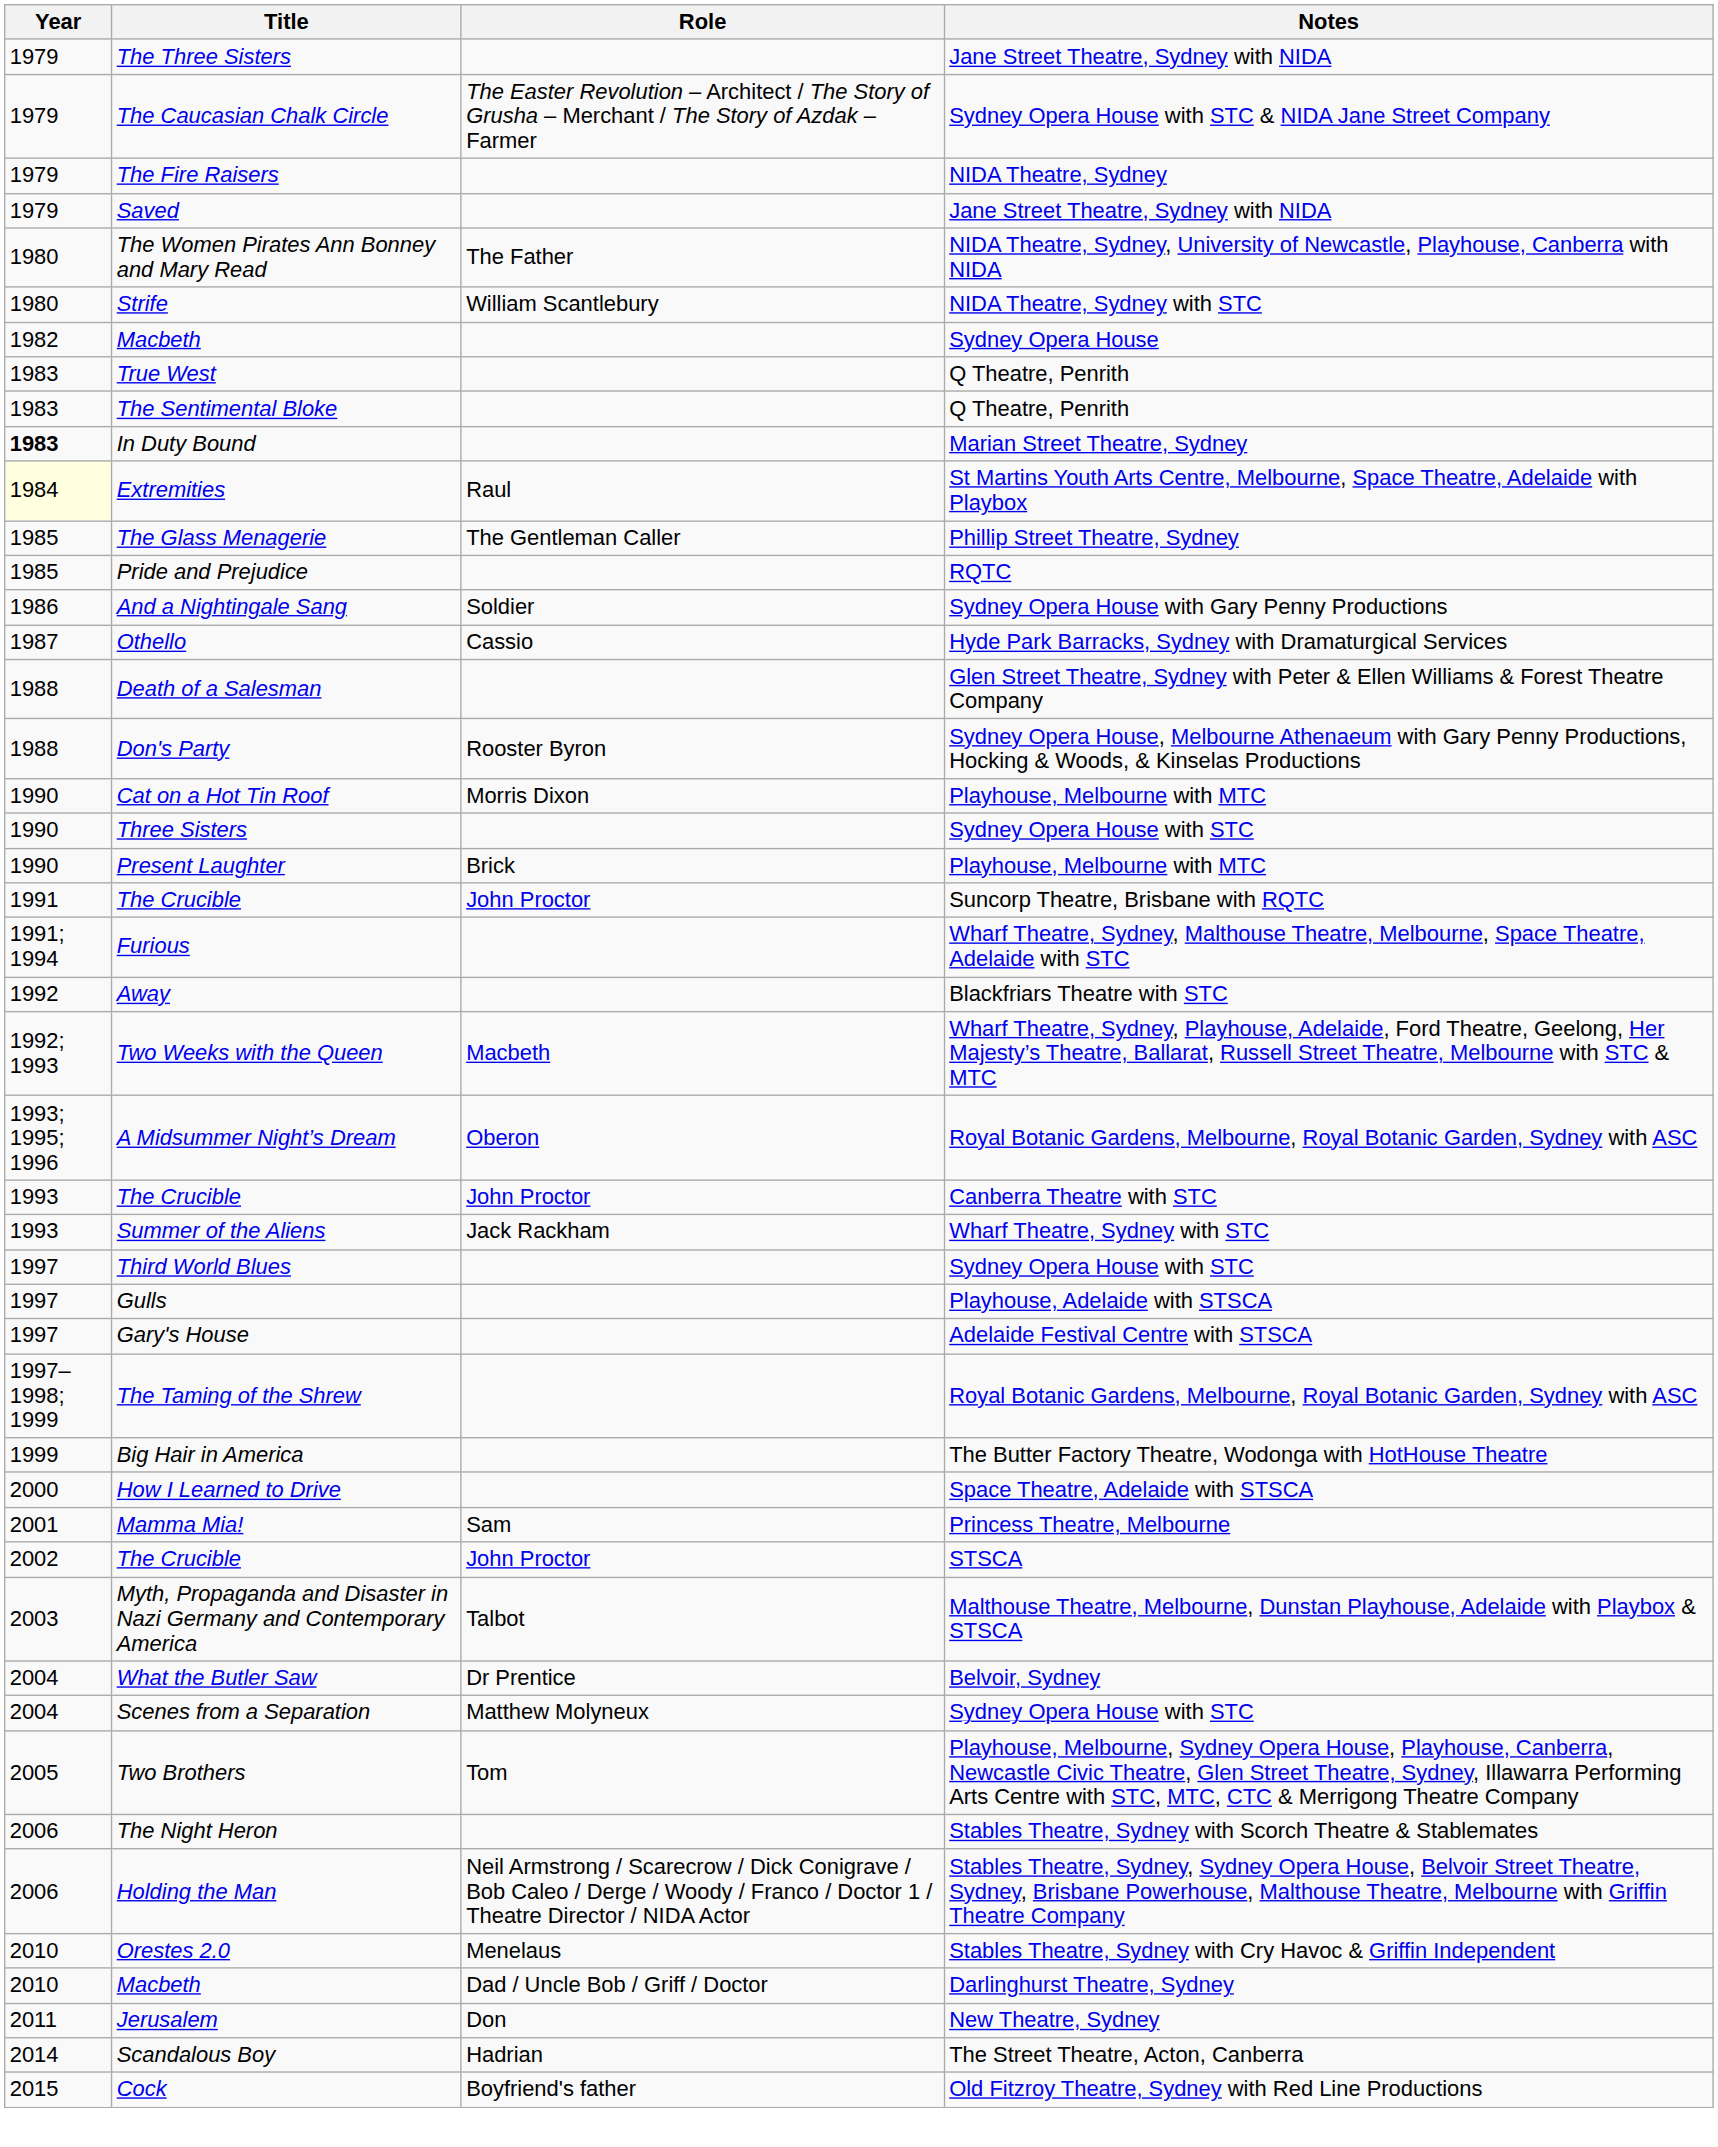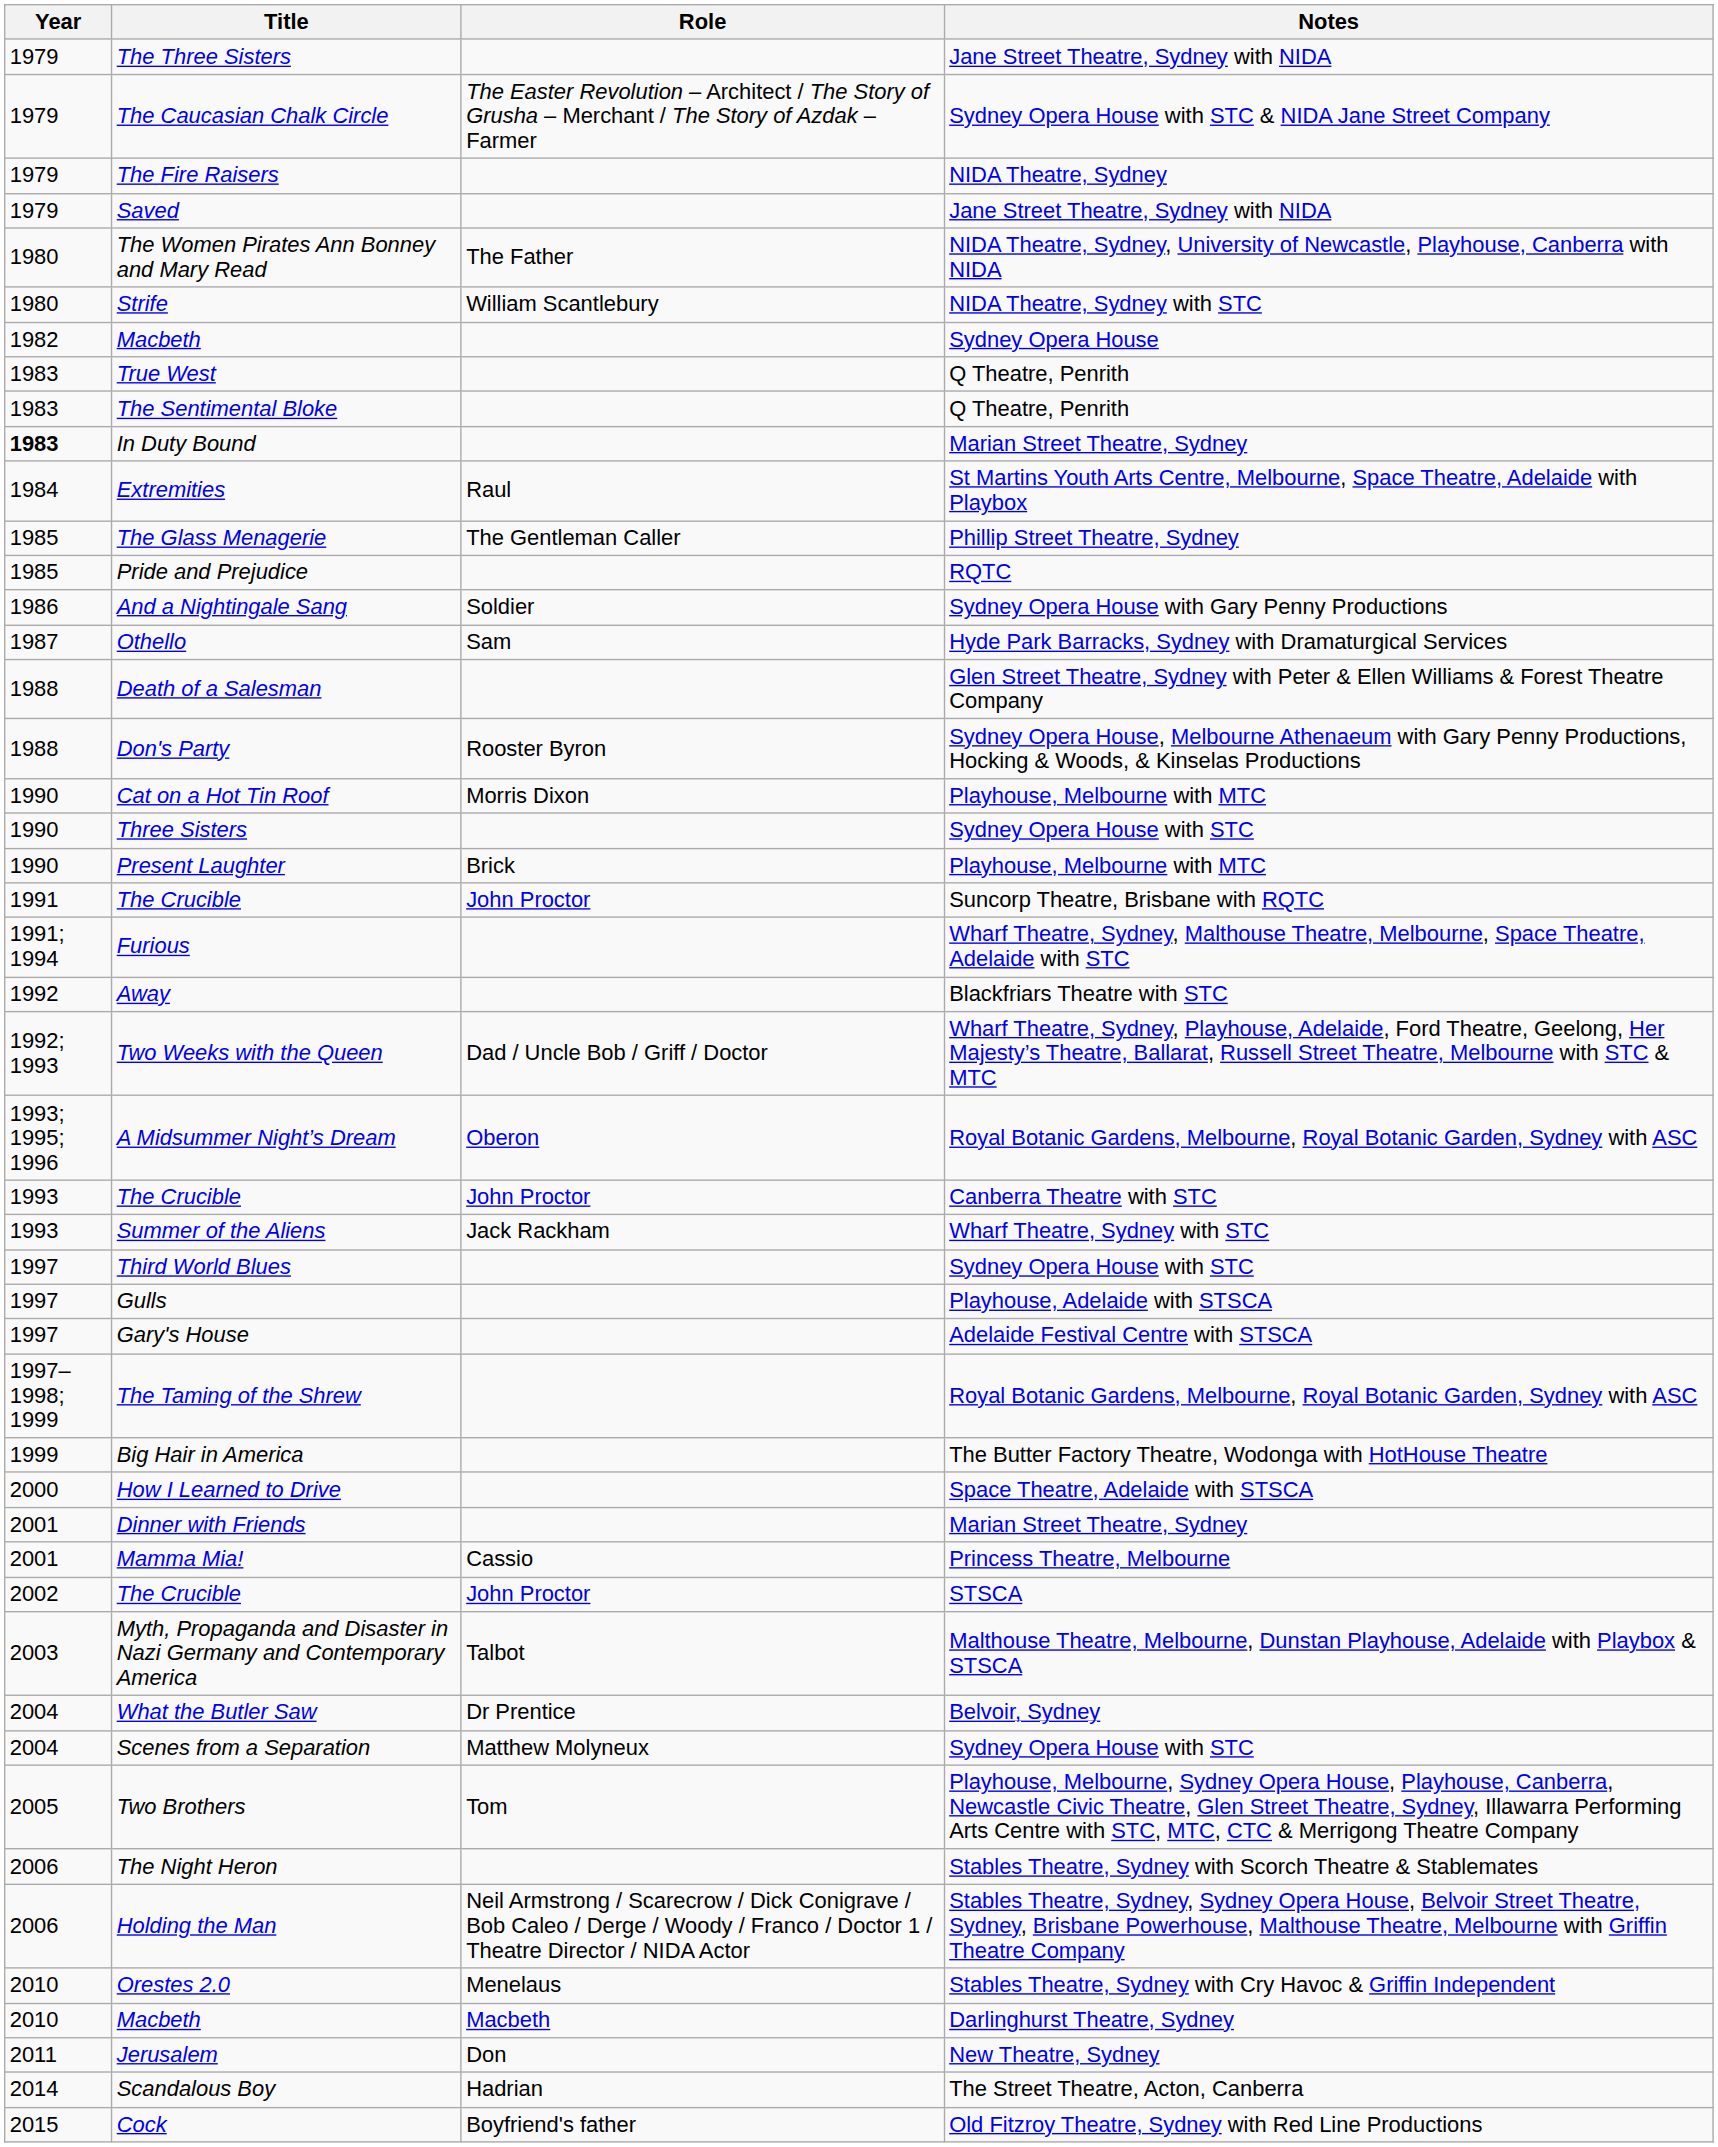 <table class=wikitable>
 <tr>
 <th>Year</th>
 <th>Title</th>
 <th>Role</th>
 <th>Notes</th>
 </tr>
 <tr>
 <td>1979</td>
 <td><em><a href='#'>The Three Sisters</a></em></td>
 <td></td>
 <td><a href='#'>Jane Street Theatre, Sydney</a> with <a href='#'>NIDA</a></td>
 </tr>
 <tr>
 <td>1979</td>
 <td><em><a href='#'>The Caucasian Chalk Circle</a></em></td>
 <td><em>The Easter Revolution</em> – Architect / <em>The Story of Grusha</em> – Merchant / <em>The Story of Azdak</em> – Farmer</td>
 <td><a href='#'>Sydney Opera House</a> with <a href='#'>STC</a> & <a href='#'>NIDA Jane Street Company</a></td>
 </tr>
 <tr>
 <td>1979</td>
 <td><em><a href='#'>The Fire Raisers</a></em></td>
 <td></td>
 <td><a href='#'>NIDA Theatre, Sydney</a></td>
 </tr>
 <tr>
 <td>1979</td>
 <td><em><a href='#'>Saved</a></em></td>
 <td></td>
 <td><a href='#'>Jane Street Theatre, Sydney</a> with <a href='#'>NIDA</a></td>
 </tr>
 <tr>
 <td>1980</td>
 <td><em>The Women Pirates Ann Bonney and Mary Read</em></td>
 <td>The Father</td>
 <td><a href='#'>NIDA Theatre, Sydney</a>, <a href='#'>University of Newcastle</a>, <a href='#'>Playhouse, Canberra</a> with <a href='#'>NIDA</a></td>
 </tr>
 <tr>
 <td>1980</td>
 <td><em><a href='#'>Strife</a></em></td>
 <td>William Scantlebury</td>
 <td><a href='#'>NIDA Theatre, Sydney</a> with <a href='#'>STC</a></td>
 </tr>
 <tr>
 <td>1982</td>
 <td><em><a href='#'>Macbeth</a></em></td>
 <td></td>
 <td><a href='#'>Sydney Opera House</a></td>
 </tr>
 <tr>
 <td>1983</td>
 <td><em><a href='#'>True West</a></em></td>
 <td></td>
 <td>Q Theatre, Penrith</td>
 </tr>
 <tr>
 <td>1983</td>
 <td><em><a href='#'>The Sentimental Bloke</a></em></td>
 <td></td>
 <td>Q Theatre, Penrith</td>
 </tr>
 <tr>
 <td><strong>1983</strong></td>
 <td><em>In Duty Bound</em></td>
 <td></td>
 <td><a href='#'>Marian Street Theatre, Sydney</a></td>
 </tr>
 <tr>
-<td style="background: lightyellow;">1984</td>
+<td>1984</td>
 <td><em><a href='#'>Extremities</a></em></td>
 <td>Raul</td>
 <td><a href='#'>St Martins Youth Arts Centre, Melbourne</a>, <a href='#'>Space Theatre, Adelaide</a> with <a href='#'>Playbox</a></td>
 </tr>
 <tr>
 <td>1985</td>
 <td><em><a href='#'>The Glass Menagerie</a></em></td>
 <td>The Gentleman Caller</td>
 <td><a href='#'>Phillip Street Theatre, Sydney</a></td>
 </tr>
 <tr>
 <td>1985</td>
 <td><em>Pride and Prejudice</em></td>
 <td></td>
 <td><a href='#'>RQTC</a></td>
 </tr>
 <tr>
 <td>1986</td>
 <td><em><a href='#'>And a Nightingale Sang</a></em></td>
 <td>Soldier</td>
 <td><a href='#'>Sydney Opera House</a> with Gary Penny Productions</td>
 </tr>
 <tr>
 <td>1987</td>
 <td><em><a href='#'>Othello</a></em></td>
-<td>Cassio</td>
+<td>Sam</td>
 <td><a href='#'>Hyde Park Barracks, Sydney</a> with Dramaturgical Services</td>
 </tr>
 <tr>
 <td>1988</td>
 <td><em><a href='#'>Death of a Salesman</a></em></td>
 <td></td>
 <td><a href='#'>Glen Street Theatre, Sydney</a> with Peter & Ellen Williams & Forest Theatre Company</td>
 </tr>
 <tr>
 <td>1988</td>
 <td><em><a href='#'>Don's Party</a></em></td>
 <td>Rooster Byron</td>
 <td><a href='#'>Sydney Opera House</a>, <a href='#'>Melbourne Athenaeum</a> with Gary Penny Productions, Hocking & Woods, & Kinselas Productions</td>
 </tr>
 <tr>
 <td>1990</td>
 <td><em><a href='#'>Cat on a Hot Tin Roof</a></em></td>
 <td>Morris Dixon</td>
 <td><a href='#'>Playhouse, Melbourne</a> with <a href='#'>MTC</a></td>
 </tr>
 <tr>
 <td>1990</td>
 <td><em><a href='#'>Three Sisters</a></em></td>
 <td></td>
 <td><a href='#'>Sydney Opera House</a> with <a href='#'>STC</a></td>
 </tr>
 <tr>
 <td>1990</td>
 <td><em><a href='#'>Present Laughter</a></em></td>
 <td>Brick</td>
 <td><a href='#'>Playhouse, Melbourne</a> with <a href='#'>MTC</a></td>
 </tr>
 <tr>
 <td>1991</td>
 <td><em><a href='#'>The Crucible</a></em></td>
 <td><a href='#'>John Proctor</a></td>
 <td>Suncorp Theatre, Brisbane with <a href='#'>RQTC</a></td>
 </tr>
 <tr>
 <td>1991; 1994</td>
 <td><em><a href='#'>Furious</a></em></td>
 <td></td>
 <td><a href='#'>Wharf Theatre, Sydney</a>, <a href='#'>Malthouse Theatre, Melbourne</a>, <a href='#'>Space Theatre, Adelaide</a> with <a href='#'>STC</a></td>
 </tr>
 <tr>
 <td>1992</td>
 <td><em><a href='#'>Away</a></em></td>
 <td></td>
 <td>Blackfriars Theatre with <a href='#'>STC</a></td>
 </tr>
 <tr>
 <td>1992; 1993</td>
 <td><em><a href='#'>Two Weeks with the Queen</a></em></td>
-<td><a href='#'>Macbeth</a></td>
+<td>Dad / Uncle Bob / Griff / Doctor</td>
 <td><a href='#'>Wharf Theatre, Sydney</a>, <a href='#'>Playhouse, Adelaide</a>, Ford Theatre, Geelong, <a href='#'>Her Majesty’s Theatre, Ballarat</a>, <a href='#'>Russell Street Theatre, Melbourne</a> with <a href='#'>STC</a> & <a href='#'>MTC</a></td>
 </tr>
 <tr>
 <td>1993; 1995; 1996</td>
 <td><em><a href='#'>A Midsummer Night’s Dream</a></em></td>
 <td><a href='#'>Oberon</a></td>
 <td><a href='#'>Royal Botanic Gardens, Melbourne</a>, <a href='#'>Royal Botanic Garden, Sydney</a> with <a href='#'>ASC</a></td>
 </tr>
 <tr>
 <td>1993</td>
 <td><em><a href='#'>The Crucible</a></em></td>
 <td><a href='#'>John Proctor</a></td>
 <td><a href='#'>Canberra Theatre</a> with <a href='#'>STC</a></td>
 </tr>
 <tr>
 <td>1993</td>
 <td><em><a href='#'>Summer of the Aliens</a></em></td>
 <td>Jack Rackham</td>
 <td><a href='#'>Wharf Theatre, Sydney</a> with <a href='#'>STC</a></td>
 </tr>
 <tr>
 <td>1997</td>
 <td><em><a href='#'>Third World Blues</a></em></td>
 <td></td>
 <td><a href='#'>Sydney Opera House</a> with <a href='#'>STC</a></td>
 </tr>
 <tr>
 <td>1997</td>
 <td><em>Gulls</em></td>
 <td></td>
 <td><a href='#'>Playhouse, Adelaide</a> with <a href='#'>STSCA</a></td>
 </tr>
 <tr>
 <td>1997</td>
 <td><em>Gary's House</em></td>
 <td></td>
 <td><a href='#'>Adelaide Festival Centre</a> with <a href='#'>STSCA</a></td>
 </tr>
 <tr>
 <td>1997–1998; 1999</td>
 <td><em><a href='#'>The Taming of the Shrew</a></em></td>
 <td></td>
 <td><a href='#'>Royal Botanic Gardens, Melbourne</a>, <a href='#'>Royal Botanic Garden, Sydney</a> with <a href='#'>ASC</a></td>
 </tr>
 <tr>
 <td>1999</td>
 <td><em>Big Hair in America</em></td>
 <td></td>
 <td>The Butter Factory Theatre, Wodonga with <a href='#'>HotHouse Theatre</a></td>
 </tr>
 <tr>
 <td>2000</td>
 <td><em><a href='#'>How I Learned to Drive</a></em></td>
 <td></td>
 <td><a href='#'>Space Theatre, Adelaide</a> with <a href='#'>STSCA</a></td>
 </tr>
 <tr>
 <td>2001</td>
+<td><em><a href='#'>Dinner with Friends</a></em></td>
+<td></td>
+<td><a href='#'>Marian Street Theatre, Sydney</a></td>
+</tr>
+<tr>
+<td>2001</td>
 <td><em><a href='#'>Mamma Mia!</a></em></td>
-<td>Sam</td>
+<td>Cassio</td>
 <td><a href='#'>Princess Theatre, Melbourne</a></td>
 </tr>
 <tr>
 <td>2002</td>
 <td><em><a href='#'>The Crucible</a></em></td>
 <td><a href='#'>John Proctor</a></td>
 <td><a href='#'>STSCA</a></td>
 </tr>
 <tr>
 <td>2003</td>
 <td><em>Myth, Propaganda and Disaster in Nazi Germany and Contemporary America</em></td>
 <td>Talbot</td>
 <td><a href='#'>Malthouse Theatre, Melbourne</a>, <a href='#'>Dunstan Playhouse, Adelaide</a> with <a href='#'>Playbox</a> & <a href='#'>STSCA</a></td>
 </tr>
 <tr>
 <td>2004</td>
 <td><em><a href='#'>What the Butler Saw</a></em></td>
 <td>Dr Prentice</td>
 <td><a href='#'>Belvoir, Sydney</a></td>
 </tr>
 <tr>
 <td>2004</td>
 <td><em>Scenes from a Separation</em></td>
 <td>Matthew Molyneux</td>
 <td><a href='#'>Sydney Opera House</a> with <a href='#'>STC</a></td>
 </tr>
 <tr>
 <td>2005</td>
 <td><em>Two Brothers</em></td>
 <td>Tom</td>
 <td><a href='#'>Playhouse, Melbourne</a>, <a href='#'>Sydney Opera House</a>, <a href='#'>Playhouse, Canberra</a>, <a href='#'>Newcastle Civic Theatre</a>, <a href='#'>Glen Street Theatre, Sydney</a>, Illawarra Performing Arts Centre with <a href='#'>STC</a>, <a href='#'>MTC</a>,  <a href='#'>CTC</a> & Merrigong Theatre Company</td>
 </tr>
 <tr>
 <td>2006</td>
 <td><em>The Night Heron</em></td>
 <td></td>
 <td><a href='#'>Stables Theatre, Sydney</a> with Scorch Theatre & Stablemates</td>
 </tr>
 <tr>
 <td>2006</td>
 <td><em><a href='#'>Holding the Man</a></em></td>
 <td>Neil Armstrong / Scarecrow / Dick Conigrave / Bob Caleo / Derge / Woody / Franco / Doctor 1 / Theatre Director / NIDA Actor</td>
 <td><a href='#'>Stables Theatre, Sydney</a>, <a href='#'>Sydney Opera House</a>, <a href='#'>Belvoir Street Theatre, Sydney</a>, <a href='#'>Brisbane Powerhouse</a>, <a href='#'>Malthouse Theatre, Melbourne</a> with <a href='#'>Griffin Theatre Company</a></td>
 </tr>
 <tr>
 <td>2010</td>
 <td><em><a href='#'>Orestes 2.0</a></em></td>
 <td>Menelaus</td>
 <td><a href='#'>Stables Theatre, Sydney</a> with Cry Havoc & <a href='#'>Griffin Independent</a></td>
 </tr>
 <tr>
 <td>2010</td>
 <td><em><a href='#'>Macbeth</a></em></td>
-<td>Dad / Uncle Bob / Griff / Doctor</td>
+<td><a href='#'>Macbeth</a></td>
 <td><a href='#'>Darlinghurst Theatre, Sydney</a></td>
 </tr>
 <tr>
 <td>2011</td>
 <td><em><a href='#'>Jerusalem</a></em></td>
 <td>Don</td>
 <td><a href='#'>New Theatre, Sydney</a></td>
 </tr>
 <tr>
 <td>2014</td>
 <td><em>Scandalous Boy</em></td>
 <td>Hadrian</td>
 <td>The Street Theatre, Acton, Canberra</td>
 </tr>
 <tr>
 <td>2015</td>
 <td><em><a href='#'>Cock</a></em></td>
 <td>Boyfriend's father</td>
 <td><a href='#'>Old Fitzroy Theatre, Sydney</a> with Red Line Productions</td>
 </tr>
 </table>
